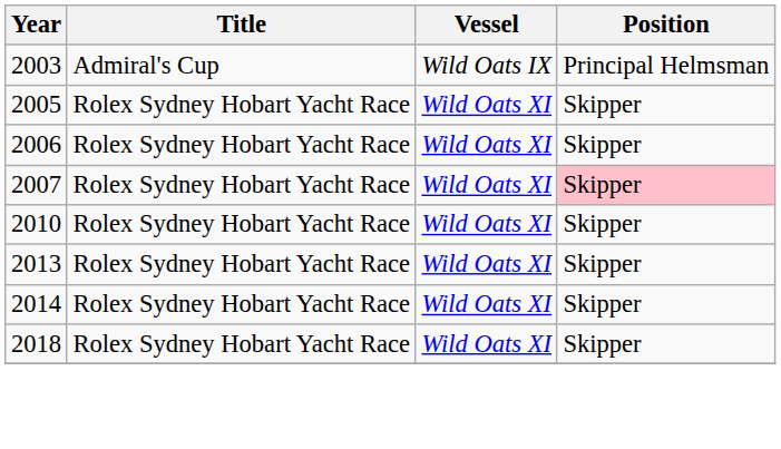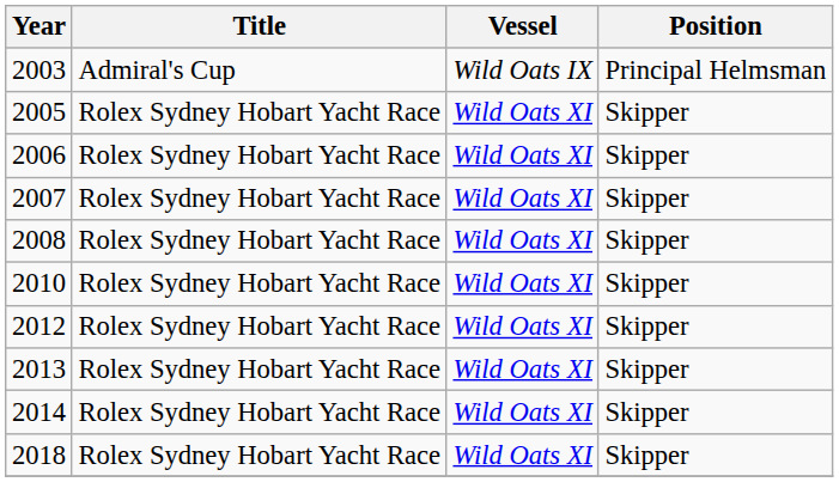 <table class="wikitable">
 <tr>
 <th>Year</th>
 <th>Title</th>
 <th>Vessel</th>
 <th>Position</th>
 </tr>
 <tr>
 <td>2003</td>
 <td>Admiral's Cup</td>
 <td><em>Wild Oats IX</em></td>
 <td>Principal Helmsman</td>
 </tr>
 <tr>
 <td>2005</td>
 <td>Rolex Sydney Hobart Yacht Race</td>
 <td><em><a href='#'>Wild Oats XI</a></em></td>
 <td>Skipper</td>
 </tr>
 <tr>
 <td>2006</td>
 <td>Rolex Sydney Hobart Yacht Race</td>
 <td><em><a href='#'>Wild Oats XI</a></em></td>
 <td>Skipper</td>
 </tr>
 <tr>
 <td>2007</td>
 <td>Rolex Sydney Hobart Yacht Race</td>
 <td><em><a href='#'>Wild Oats XI</a></em></td>
-<td style="background: pink;">Skipper</td>
+<td>Skipper</td>
+</tr>
+<tr>
+<td>2008</td>
+<td>Rolex Sydney Hobart Yacht Race</td>
+<td><em><a href='#'>Wild Oats XI</a></em></td>
+<td>Skipper</td>
 </tr>
 <tr>
 <td>2010</td>
+<td>Rolex Sydney Hobart Yacht Race</td>
+<td><em><a href='#'>Wild Oats XI</a></em></td>
+<td>Skipper</td>
+</tr>
+<tr>
+<td>2012</td>
 <td>Rolex Sydney Hobart Yacht Race</td>
 <td><em><a href='#'>Wild Oats XI</a></em></td>
 <td>Skipper</td>
 </tr>
 <tr>
 <td>2013</td>
 <td>Rolex Sydney Hobart Yacht Race</td>
 <td><em><a href='#'>Wild Oats XI</a></em></td>
 <td>Skipper</td>
 </tr>
 <tr>
 <td>2014</td>
 <td>Rolex Sydney Hobart Yacht Race</td>
 <td><em><a href='#'>Wild Oats XI</a></em></td>
 <td>Skipper</td>
 </tr>
 <tr>
 <td>2018</td>
 <td>Rolex Sydney Hobart Yacht Race</td>
 <td><em><a href='#'>Wild Oats XI</a></em></td>
 <td>Skipper</td>
 </tr>
 <tr>
 </tr>
 </table>
